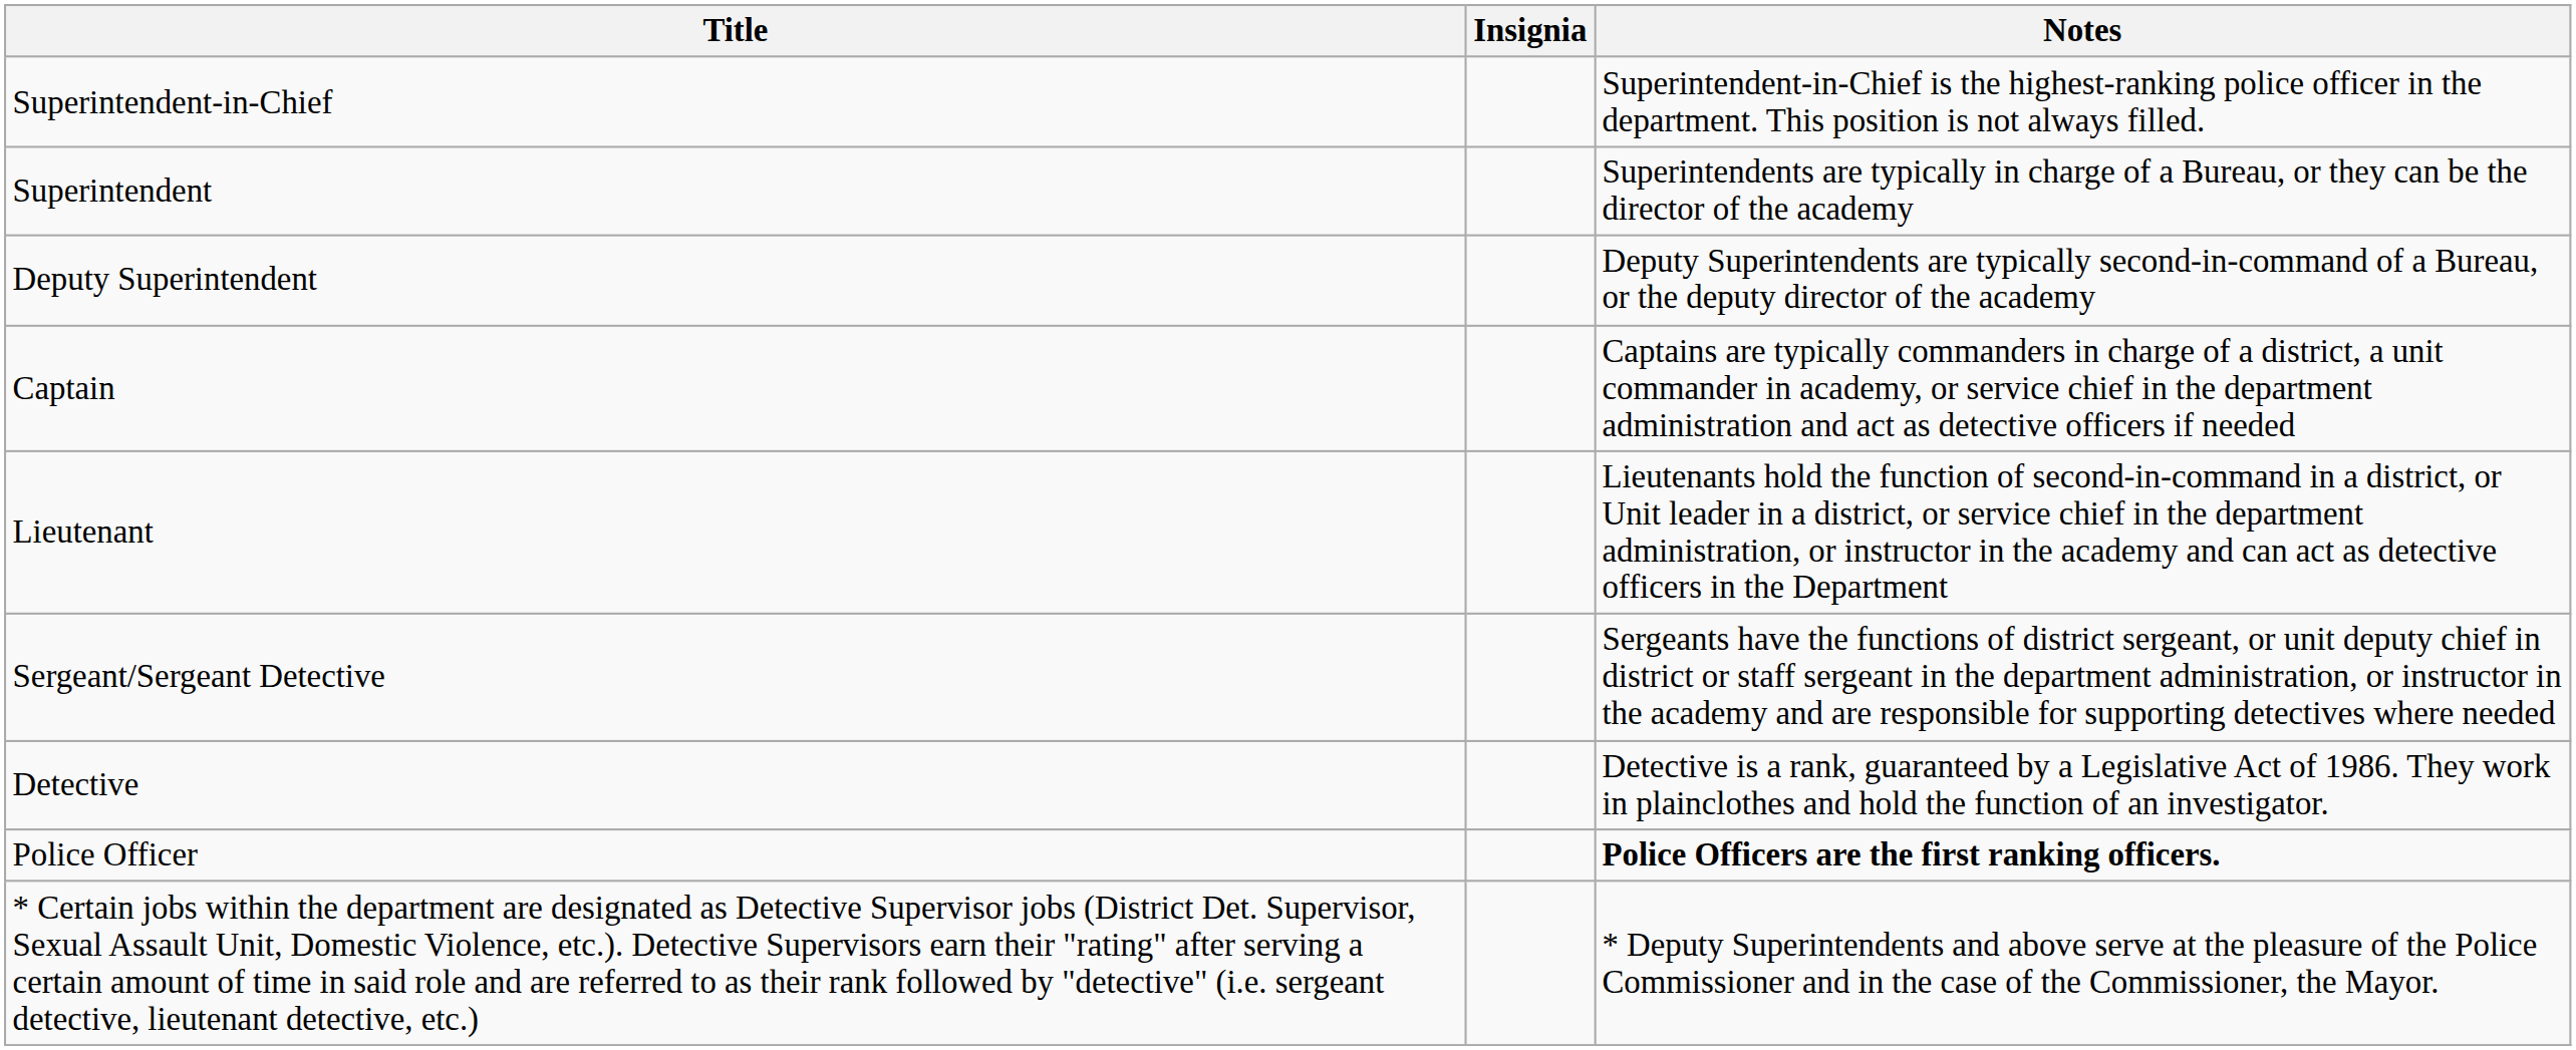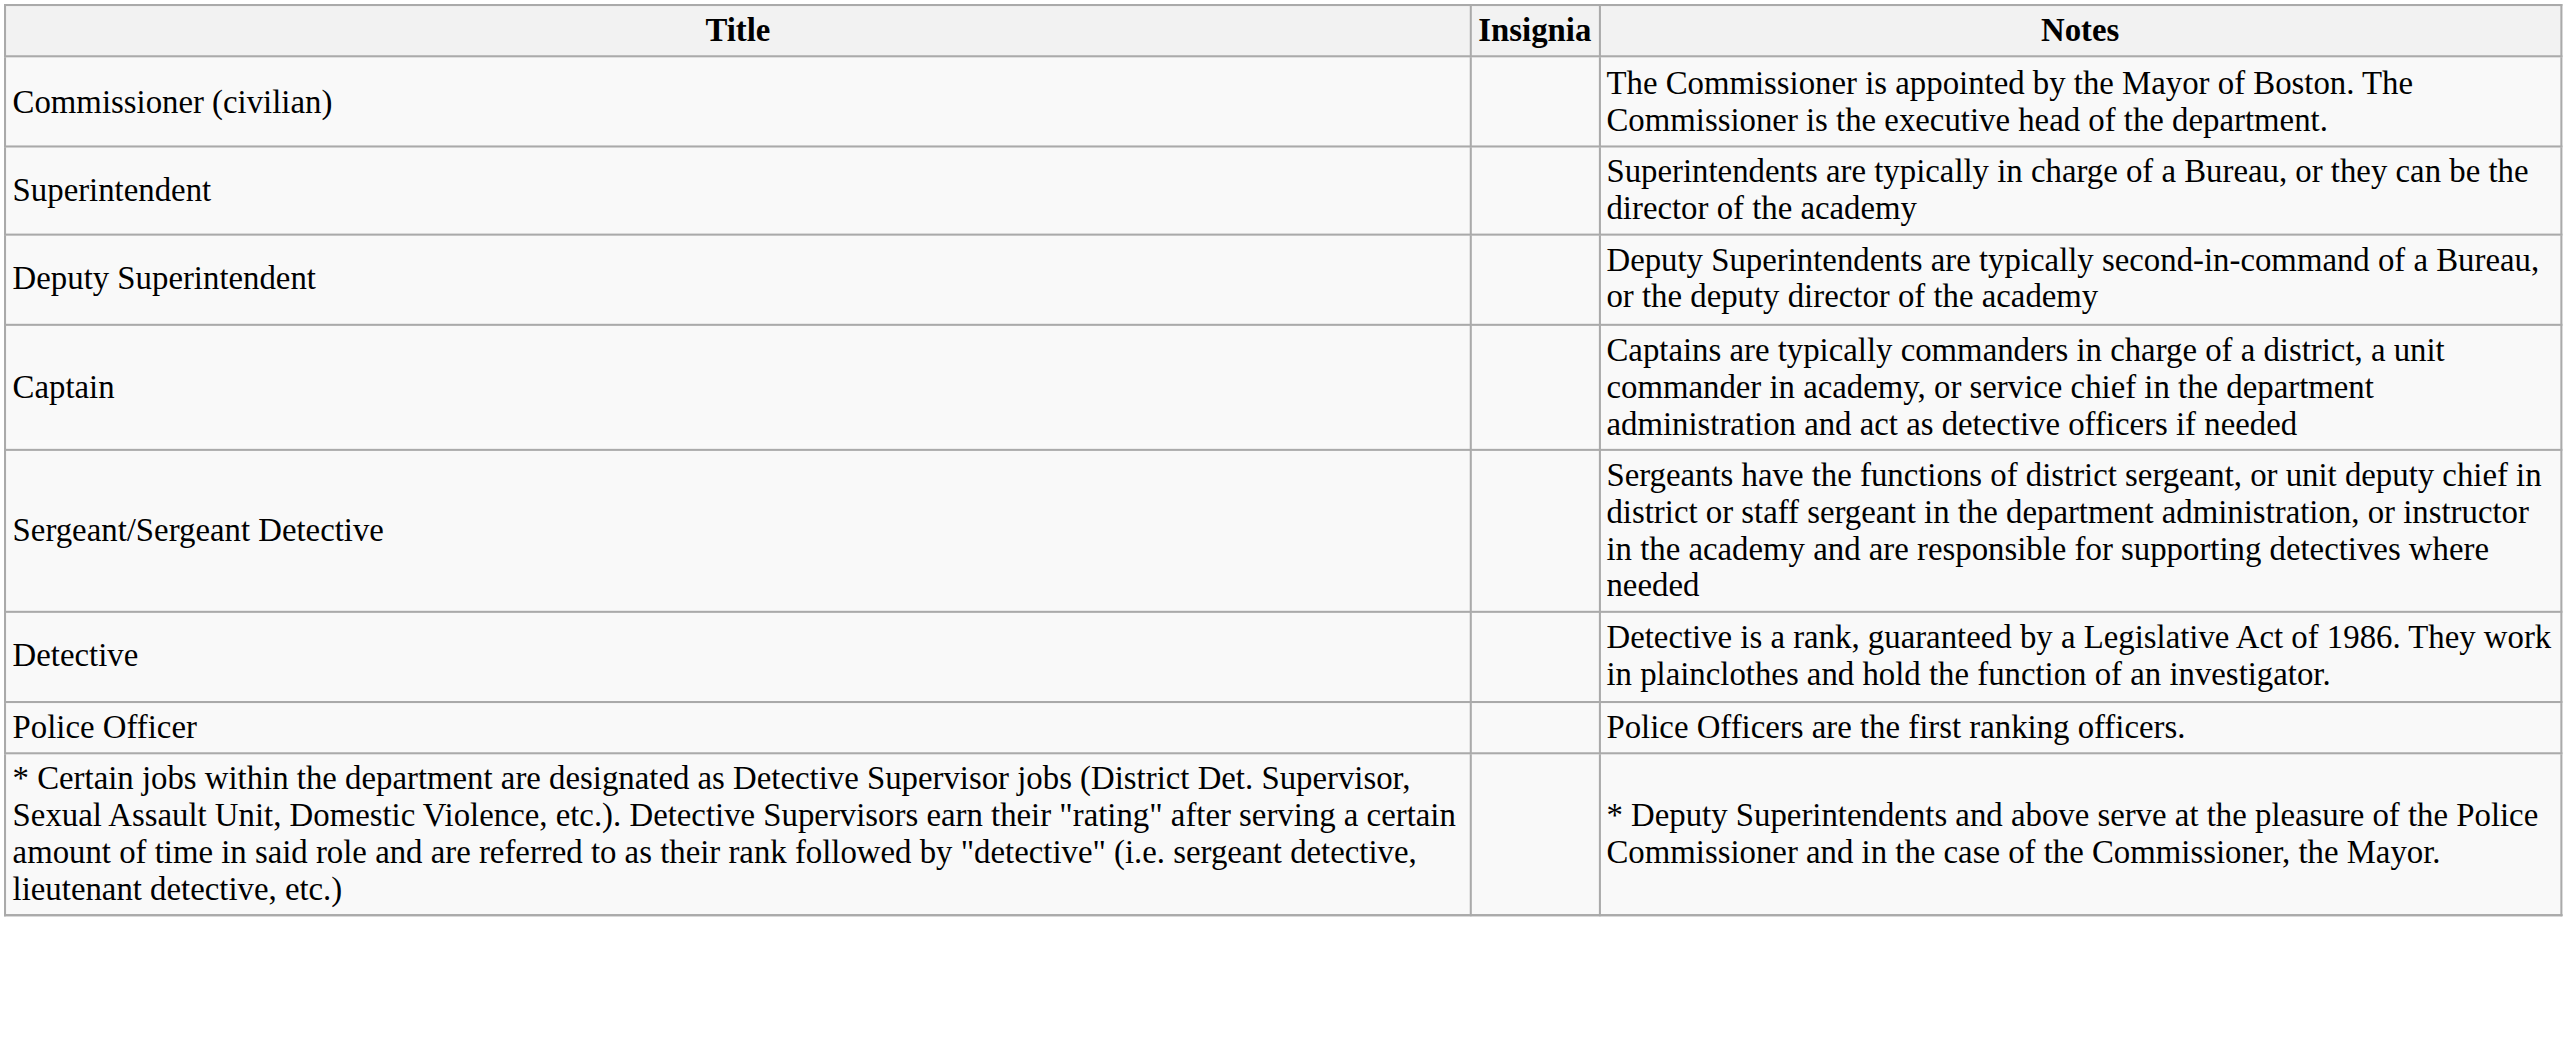 <table class="wikitable">
 <tr>
 <th>Title</th>
 <th>Insignia</th>
 <th>Notes</th>
 </tr>
 <tr>
-<td>Superintendent-in-Chief</td>
+<td>Commissioner (civilian)</td>
 <td></td>
-<td>Superintendent-in-Chief is the highest-ranking police officer in the department. This position is not always filled.</td>
+<td>The Commissioner is appointed by the Mayor of Boston. The Commissioner is the executive head of the department.</td>
 </tr>
 <tr>
 <td>Superintendent</td>
 <td></td>
 <td>Superintendents are typically in charge of a Bureau, or they can be the director of the academy</td>
 </tr>
 <tr>
 <td>Deputy Superintendent</td>
 <td></td>
 <td>Deputy Superintendents are typically second-in-command of a Bureau, or the deputy director of the academy</td>
 </tr>
 <tr>
 <td>Captain</td>
 <td></td>
 <td>Captains are typically commanders in charge of a district, a unit commander in academy, or service chief in the department administration and act as detective officers if needed</td>
 </tr>
 <tr>
-<td>Lieutenant</td>
-<td></td>
-<td>Lieutenants hold the function of second-in-command in a district, or Unit leader in a district, or service chief in the department administration, or instructor in the academy and can act as detective officers in the Department</td>
-</tr>
-<tr>
 <td>Sergeant/Sergeant Detective</td>
 <td></td>
 <td>Sergeants have the functions of district sergeant, or unit deputy chief in district or staff sergeant in the department administration, or instructor in the academy and are responsible for supporting detectives where needed</td>
 </tr>
 <tr>
 <td>Detective</td>
 <td></td>
 <td>Detective is a rank, guaranteed by a Legislative Act of 1986. They work in plainclothes and hold the function of an investigator.</td>
 </tr>
 <tr>
 <td>Police Officer</td>
 <td></td>
-<td><strong>Police Officers are the first ranking officers.</strong></td>
+<td>Police Officers are the first ranking officers.</td>
 </tr>
 <tr>
 <td>* Certain jobs within the department are designated as Detective Supervisor jobs (District Det. Supervisor, Sexual Assault Unit, Domestic Violence, etc.). Detective Supervisors earn their "rating" after serving a certain amount of time in said role and are referred to as their rank followed by "detective" (i.e. sergeant detective, lieutenant detective, etc.)</td>
 <td></td>
 <td>* Deputy Superintendents and above serve at the pleasure of the Police Commissioner and in the case of the Commissioner, the Mayor.</td>
 </tr>
 <tr>
 </tr>
 </table>
